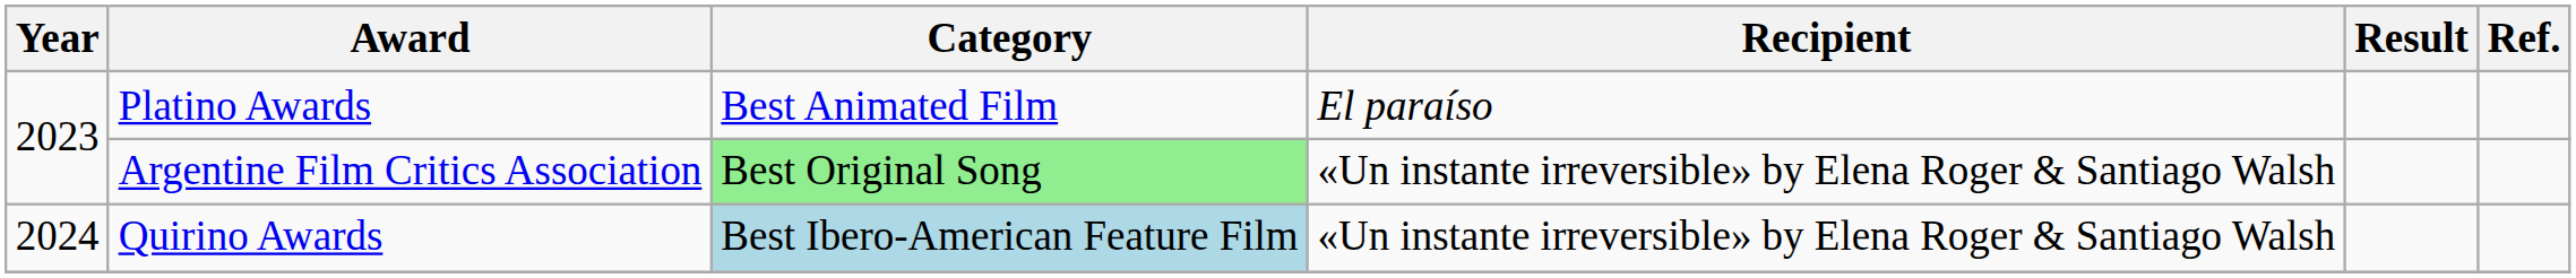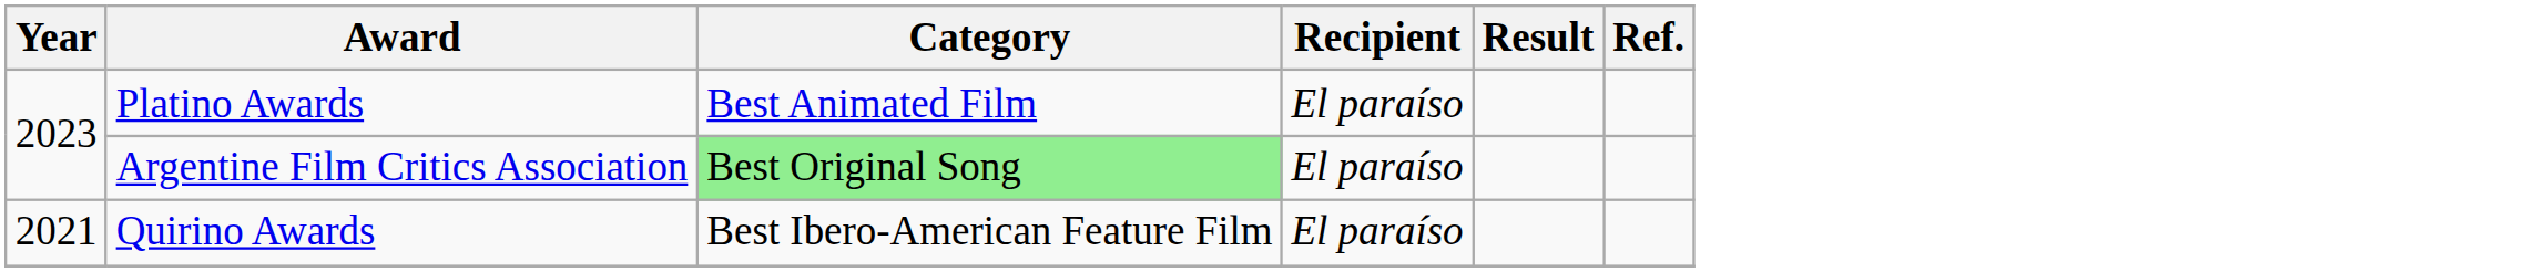 <table class="wikitable">
 <tr>
 <th>Year</th>
 <th>Award</th>
 <th>Category</th>
 <th>Recipient</th>
 <th>Result</th>
 <th>Ref.</th>
 </tr>
 <tr>
 <td rowspan="2">2023</td>
 <td><a href='#'>Platino Awards</a></td>
 <td><a href='#'>Best Animated Film</a></td>
 <td><em>El paraíso</em></td>
 <td></td>
 <td></td>
 </tr>
 <tr>
 <td><a href='#'>Argentine Film Critics Association</a></td>
 <td style="background: lightgreen;">Best Original Song</td>
-<td>«Un instante irreversible» by Elena Roger & Santiago Walsh</td>
+<td><em>El paraíso</em></td>
 <td></td>
 <td></td>
 </tr>
 <tr>
-<td>2024</td>
+<td>2021</td>
 <td><a href='#'>Quirino Awards</a></td>
-<td style="background: lightblue;">Best Ibero-American Feature Film</td>
-<td>«Un instante irreversible» by Elena Roger & Santiago Walsh</td>
+<td>Best Ibero-American Feature Film</td>
+<td><em>El paraíso</em></td>
 <td></td>
 <td></td>
 </tr>
 <tr>
 </tr>
 </table>
